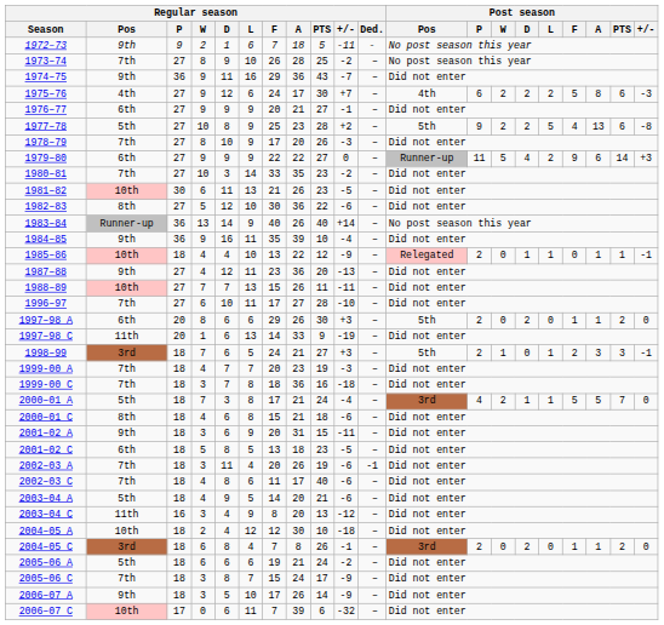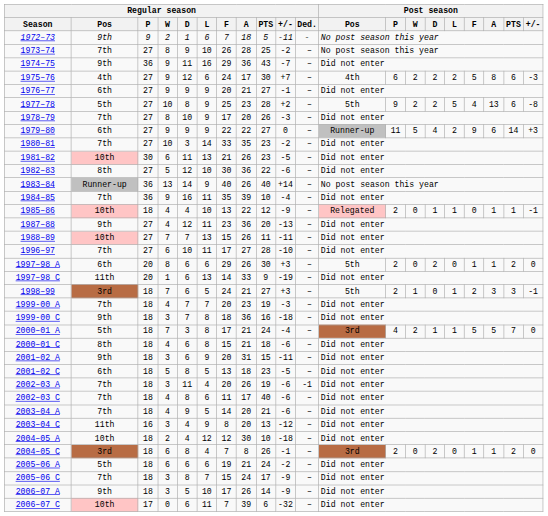 <table class="wikitable">
 <tr>
 <th colspan="11">Regular season</th>
 <th colspan="9">Post season</th>
 </tr>
 <tr>
 <th width="100">Season</th>
 <th width="100">Pos</th>
 <th width="25">P</th>
 <th width="25">W</th>
 <th width="25">D</th>
 <th width="25">L</th>
 <th width="25">F</th>
 <th width="25">A</th>
 <th width="25">PTS</th>
 <th width="25">+/-</th>
 <th width="25">Ded.</th>
 <th width="100">Pos</th>
 <th width="25">P</th>
 <th width="25">W</th>
 <th width="25">D</th>
 <th width="25">L</th>
 <th width="25">F</th>
 <th width="25">A</th>
 <th width="25">PTS</th>
 <th width="25">+/-</th>
 </tr>
 <tr>
 <td align="center"><a href='#'><em>1972–73</em></a></td>
 <td align="center"><em>9th</em></td>
 <td align="center"><em>9</em></td>
 <td align="center"><em>2</em></td>
 <td align="center"><em>1</em></td>
 <td align="center"><em>6</em></td>
 <td align="center"><em>7</em></td>
 <td align="center"><em>18</em></td>
 <td align="center"><em>5</em></td>
 <td align="center"><em>-11</em></td>
 <td align="center"><em>-</em></td>
 <td colspan="9"><em>No post season this year</em></td>
 </tr>
 <tr>
 <td align="center"><a href='#'>1973–74</a></td>
 <td align="center">7th</td>
 <td align="center">27</td>
 <td align="center">8</td>
 <td align="center">9</td>
 <td align="center">10</td>
 <td align="center">26</td>
 <td align="center">28</td>
 <td align="center">25</td>
 <td align="center">-2</td>
 <td align="center"> –</td>
 <td colspan="9">No post season this year</td>
 </tr>
 <tr>
 <td align="center"><a href='#'>1974–75</a></td>
 <td align="center">9th</td>
 <td align="center">36</td>
 <td align="center">9</td>
 <td align="center">11</td>
 <td align="center">16</td>
 <td align="center">29</td>
 <td align="center">36</td>
 <td align="center">43</td>
 <td align="center">-7</td>
 <td align="center"> –</td>
 <td colspan="9">Did not enter</td>
 </tr>
 <tr>
 <td align="center"><a href='#'>1975–76</a></td>
 <td align="center">4th</td>
 <td align="center">27</td>
 <td align="center">9</td>
 <td align="center">12</td>
 <td align="center">6</td>
 <td align="center">24</td>
 <td align="center">17</td>
 <td align="center">30</td>
 <td align="center">+7</td>
 <td align="center"> –</td>
 <td align="center">4th</td>
 <td align="center">6</td>
 <td align="center">2</td>
 <td align="center">2</td>
 <td align="center">2</td>
 <td align="center">5</td>
 <td align="center">8</td>
 <td align="center">6</td>
 <td align="center">-3</td>
 </tr>
 <tr>
 <td align="center"><a href='#'>1976–77</a></td>
 <td align="center">6th</td>
 <td align="center">27</td>
 <td align="center">9</td>
 <td align="center">9</td>
 <td align="center">9</td>
 <td align="center">20</td>
 <td align="center">21</td>
 <td align="center">27</td>
 <td align="center">-1</td>
 <td align="center"> –</td>
 <td colspan="9">Did not enter</td>
 </tr>
 <tr>
 <td align="center"><a href='#'>1977–78</a></td>
 <td align="center">5th</td>
 <td align="center">27</td>
 <td align="center">10</td>
 <td align="center">8</td>
 <td align="center">9</td>
 <td align="center">25</td>
 <td align="center">23</td>
 <td align="center">28</td>
 <td align="center">+2</td>
 <td align="center"> –</td>
 <td align="center">5th</td>
 <td align="center">9</td>
 <td align="center">2</td>
 <td align="center">2</td>
 <td align="center">5</td>
 <td align="center">4</td>
 <td align="center">13</td>
 <td align="center">6</td>
 <td align="center">-8</td>
 </tr>
 <tr>
 <td align="center"><a href='#'>1978–79</a></td>
 <td align="center">7th</td>
 <td align="center">27</td>
 <td align="center">8</td>
 <td align="center">10</td>
 <td align="center">9</td>
 <td align="center">17</td>
 <td align="center">20</td>
 <td align="center">26</td>
 <td align="center">-3</td>
 <td align="center"> –</td>
 <td colspan="9">Did not enter</td>
 </tr>
 <tr>
 <td align="center"><a href='#'>1979–80</a></td>
 <td align="center">6th</td>
 <td align="center">27</td>
 <td align="center">9</td>
 <td align="center">9</td>
 <td align="center">9</td>
 <td align="center">22</td>
 <td align="center">22</td>
 <td align="center">27</td>
 <td align="center">0</td>
 <td align="center"> –</td>
 <td align="center" bgcolor="silver">Runner-up</td>
 <td align="center">11</td>
 <td align="center">5</td>
 <td align="center">4</td>
 <td align="center">2</td>
 <td align="center">9</td>
 <td align="center">6</td>
 <td align="center">14</td>
 <td align="center">+3</td>
 </tr>
 <tr>
 <td align="center"><a href='#'>1980–81</a></td>
 <td align="center">7th</td>
 <td align="center">27</td>
 <td align="center">10</td>
 <td align="center">3</td>
 <td align="center">14</td>
 <td align="center">33</td>
 <td align="center">35</td>
 <td align="center">23</td>
 <td align="center">-2</td>
 <td align="center"> –</td>
 <td colspan="9">Did not enter</td>
 </tr>
 <tr>
 <td align="center"><a href='#'>1981–82</a></td>
 <td align="center" bgcolor="FFC5C5">10th</td>
 <td align="center">30</td>
 <td align="center">6</td>
 <td align="center">11</td>
 <td align="center">13</td>
 <td align="center">21</td>
 <td align="center">26</td>
 <td align="center">23</td>
 <td align="center">-5</td>
 <td align="center"> –</td>
 <td colspan="9">Did not enter</td>
 </tr>
 <tr>
 <td align="center"><a href='#'>1982–83</a></td>
 <td align="center">8th</td>
 <td align="center">27</td>
 <td align="center">5</td>
 <td align="center">12</td>
 <td align="center">10</td>
 <td align="center">30</td>
 <td align="center">36</td>
 <td align="center">22</td>
 <td align="center">-6</td>
 <td align="center"> –</td>
 <td colspan="9">Did not enter</td>
 </tr>
 <tr>
 <td align="center"><a href='#'>1983–84</a></td>
 <td align="center" bgcolor="silver">Runner-up</td>
 <td align="center">36</td>
 <td align="center">13</td>
 <td align="center">14</td>
 <td align="center">9</td>
 <td align="center">40</td>
 <td align="center">26</td>
 <td align="center">40</td>
 <td align="center">+14</td>
 <td align="center"> –</td>
 <td colspan="9">No post season this year</td>
 </tr>
 <tr>
 <td align="center"><a href='#'>1984–85</a></td>
-<td align="center">9th</td>
+<td align="center">7th</td>
 <td align="center">36</td>
 <td align="center">9</td>
 <td align="center">16</td>
 <td align="center">11</td>
 <td align="center">35</td>
 <td align="center">39</td>
 <td align="center">10</td>
 <td align="center">-4</td>
 <td align="center"> –</td>
 <td colspan="9">Did not enter</td>
 </tr>
 <tr>
 <td align="center"><a href='#'>1985–86</a></td>
 <td align="center" bgcolor="FFC5C5">10th</td>
 <td align="center">18</td>
 <td align="center">4</td>
 <td align="center">4</td>
 <td align="center">10</td>
 <td align="center">13</td>
 <td align="center">22</td>
 <td align="center">12</td>
 <td align="center">-9</td>
 <td align="center"> –</td>
 <td align="center" bgcolor="FFC5C5">Relegated</td>
 <td align="center">2</td>
 <td align="center">0</td>
 <td align="center">1</td>
 <td align="center">1</td>
 <td align="center">0</td>
 <td align="center">1</td>
 <td align="center">1</td>
 <td align="center">-1</td>
 </tr>
 <tr>
 <td align="center"><a href='#'>1987–88</a></td>
 <td align="center">9th</td>
 <td align="center">27</td>
 <td align="center">4</td>
 <td align="center">12</td>
 <td align="center">11</td>
 <td align="center">23</td>
 <td align="center">36</td>
 <td align="center">20</td>
 <td align="center">-13</td>
 <td align="center"> –</td>
 <td colspan="9">Did not enter</td>
 </tr>
 <tr>
 <td align="center"><a href='#'>1988–89</a></td>
 <td align="center" bgcolor="FFC5C5">10th</td>
 <td align="center">27</td>
 <td align="center">7</td>
 <td align="center">7</td>
 <td align="center">13</td>
 <td align="center">15</td>
 <td align="center">26</td>
 <td align="center">11</td>
 <td align="center">-11</td>
 <td align="center"> –</td>
 <td colspan="9">Did not enter</td>
 </tr>
 <tr>
 <td align="center"><a href='#'>1996–97</a></td>
 <td align="center">7th</td>
 <td align="center">27</td>
 <td align="center">6</td>
 <td align="center">10</td>
 <td align="center">11</td>
 <td align="center">17</td>
 <td align="center">27</td>
 <td align="center">28</td>
 <td align="center">-10</td>
 <td align="center"> –</td>
 <td colspan="9">Did not enter</td>
 </tr>
 <tr>
 <td align="center"><a href='#'>1997–98 A</a></td>
 <td align="center">6th</td>
 <td align="center">20</td>
 <td align="center">8</td>
 <td align="center">6</td>
 <td align="center">6</td>
 <td align="center">29</td>
 <td align="center">26</td>
 <td align="center">30</td>
 <td align="center">+3</td>
 <td align="center"> –</td>
 <td align="center">5th</td>
 <td align="center">2</td>
 <td align="center">0</td>
 <td align="center">2</td>
 <td align="center">0</td>
 <td align="center">1</td>
 <td align="center">1</td>
 <td align="center">2</td>
 <td align="center">0</td>
 </tr>
 <tr>
 <td align="center"><a href='#'>1997–98 C</a></td>
 <td align="center">11th</td>
 <td align="center">20</td>
 <td align="center">1</td>
 <td align="center">6</td>
 <td align="center">13</td>
 <td align="center">14</td>
 <td align="center">33</td>
 <td align="center">9</td>
 <td align="center">-19</td>
 <td align="center"> –</td>
 <td colspan="9">Did not enter</td>
 </tr>
 <tr>
 <td align="center"><a href='#'>1998–99</a></td>
 <td align="center" bgcolor="B86C44">3rd</td>
 <td align="center">18</td>
 <td align="center">7</td>
 <td align="center">6</td>
 <td align="center">5</td>
 <td align="center">24</td>
 <td align="center">21</td>
 <td align="center">27</td>
 <td align="center">+3</td>
 <td align="center"> –</td>
 <td align="center">5th</td>
 <td align="center">2</td>
 <td align="center">1</td>
 <td align="center">0</td>
 <td align="center">1</td>
 <td align="center">2</td>
 <td align="center">3</td>
 <td align="center">3</td>
 <td align="center">-1</td>
 </tr>
 <tr>
 <td align="center"><a href='#'>1999-00 A</a></td>
 <td align="center">7th</td>
 <td align="center">18</td>
 <td align="center">4</td>
 <td align="center">7</td>
 <td align="center">7</td>
 <td align="center">20</td>
 <td align="center">23</td>
 <td align="center">19</td>
 <td align="center">-3</td>
 <td align="center"> –</td>
 <td colspan="9">Did not enter</td>
 </tr>
 <tr>
 <td align="center"><a href='#'>1999-00 C</a></td>
-<td align="center">7th</td>
+<td align="center">9th</td>
 <td align="center">18</td>
 <td align="center">3</td>
 <td align="center">7</td>
 <td align="center">8</td>
 <td align="center">18</td>
 <td align="center">36</td>
 <td align="center">16</td>
 <td align="center">-18</td>
 <td align="center"> –</td>
 <td colspan="9">Did not enter</td>
 </tr>
 <tr>
 <td align="center"><a href='#'>2000–01 A</a></td>
 <td align="center">5th</td>
 <td align="center">18</td>
 <td align="center">7</td>
 <td align="center">3</td>
 <td align="center">8</td>
 <td align="center">17</td>
 <td align="center">21</td>
 <td align="center">24</td>
 <td align="center">-4</td>
 <td align="center"> –</td>
 <td align="center" bgcolor="B86C44">3rd</td>
 <td align="center">4</td>
 <td align="center">2</td>
 <td align="center">1</td>
 <td align="center">1</td>
 <td align="center">5</td>
 <td align="center">5</td>
 <td align="center">7</td>
 <td align="center">0</td>
 </tr>
 <tr>
 <td align="center"><a href='#'>2000–01 C</a></td>
 <td align="center">8th</td>
 <td align="center">18</td>
 <td align="center">4</td>
 <td align="center">6</td>
 <td align="center">8</td>
 <td align="center">15</td>
 <td align="center">21</td>
 <td align="center">18</td>
 <td align="center">-6</td>
 <td align="center"> –</td>
 <td colspan="9">Did not enter</td>
 </tr>
 <tr>
 <td align="center"><a href='#'>2001–02 A</a></td>
 <td align="center">9th</td>
 <td align="center">18</td>
 <td align="center">3</td>
 <td align="center">6</td>
 <td align="center">9</td>
 <td align="center">20</td>
 <td align="center">31</td>
 <td align="center">15</td>
 <td align="center">-11</td>
 <td align="center"> –</td>
 <td colspan="9">Did not enter</td>
 </tr>
 <tr>
 <td align="center"><a href='#'>2001–02 C</a></td>
 <td align="center">6th</td>
 <td align="center">18</td>
 <td align="center">5</td>
 <td align="center">8</td>
 <td align="center">5</td>
 <td align="center">13</td>
 <td align="center">18</td>
 <td align="center">23</td>
 <td align="center">-5</td>
 <td align="center"> –</td>
 <td colspan="9">Did not enter</td>
 </tr>
 <tr>
 <td align="center"><a href='#'>2002–03 A</a></td>
 <td align="center">7th</td>
 <td align="center">18</td>
 <td align="center">3</td>
 <td align="center">11</td>
 <td align="center">4</td>
 <td align="center">20</td>
 <td align="center">26</td>
 <td align="center">19</td>
 <td align="center">-6</td>
 <td align="center">-1</td>
 <td colspan="9">Did not enter</td>
 </tr>
 <tr>
 <td align="center"><a href='#'>2002–03 C</a></td>
 <td align="center">7th</td>
 <td align="center">18</td>
 <td align="center">4</td>
 <td align="center">8</td>
 <td align="center">6</td>
 <td align="center">11</td>
 <td align="center">17</td>
 <td align="center">40</td>
 <td align="center">-6</td>
 <td align="center"> –</td>
 <td colspan="9">Did not enter</td>
 </tr>
 <tr>
 <td align="center"><a href='#'>2003–04 A</a></td>
-<td align="center">5th</td>
+<td align="center">7th</td>
 <td align="center">18</td>
 <td align="center">4</td>
 <td align="center">9</td>
 <td align="center">5</td>
 <td align="center">14</td>
 <td align="center">20</td>
 <td align="center">21</td>
 <td align="center">-6</td>
 <td align="center"> –</td>
 <td colspan="9">Did not enter</td>
 </tr>
 <tr>
 <td align="center"><a href='#'>2003–04 C</a></td>
 <td align="center">11th</td>
 <td align="center">16</td>
 <td align="center">3</td>
 <td align="center">4</td>
 <td align="center">9</td>
 <td align="center">8</td>
 <td align="center">20</td>
 <td align="center">13</td>
 <td align="center">-12</td>
 <td align="center"> –</td>
 <td colspan="9">Did not enter</td>
 </tr>
 <tr>
 <td align="center"><a href='#'>2004–05 A</a></td>
 <td align="center">10th</td>
 <td align="center">18</td>
 <td align="center">2</td>
 <td align="center">4</td>
 <td align="center">12</td>
 <td align="center">12</td>
 <td align="center">30</td>
 <td align="center">10</td>
 <td align="center">-18</td>
 <td align="center"> –</td>
 <td colspan="9">Did not enter</td>
 </tr>
 <tr>
 <td align="center"><a href='#'>2004–05 C</a></td>
 <td align="center" bgcolor="B86C44">3rd</td>
 <td align="center">18</td>
 <td align="center">6</td>
 <td align="center">8</td>
 <td align="center">4</td>
 <td align="center">7</td>
 <td align="center">8</td>
 <td align="center">26</td>
 <td align="center">-1</td>
 <td align="center"> –</td>
 <td align="center" bgcolor="B86C44">3rd</td>
 <td align="center">2</td>
 <td align="center">0</td>
 <td align="center">2</td>
 <td align="center">0</td>
 <td align="center">1</td>
 <td align="center">1</td>
 <td align="center">2</td>
 <td align="center">0</td>
 </tr>
 <tr>
 <td align="center"><a href='#'>2005–06 A</a></td>
 <td align="center">5th</td>
 <td align="center">18</td>
 <td align="center">6</td>
 <td align="center">6</td>
 <td align="center">6</td>
 <td align="center">19</td>
 <td align="center">21</td>
 <td align="center">24</td>
 <td align="center">-2</td>
 <td align="center"> –</td>
 <td colspan="9">Did not enter</td>
 </tr>
 <tr>
 <td align="center"><a href='#'>2005–06 C</a></td>
 <td align="center">7th</td>
 <td align="center">18</td>
 <td align="center">3</td>
 <td align="center">8</td>
 <td align="center">7</td>
 <td align="center">15</td>
 <td align="center">24</td>
 <td align="center">17</td>
 <td align="center">-9</td>
 <td align="center"> –</td>
 <td colspan="9">Did not enter</td>
 </tr>
 <tr>
 <td align="center"><a href='#'>2006–07 A</a></td>
 <td align="center">9th</td>
 <td align="center">18</td>
 <td align="center">3</td>
 <td align="center">5</td>
 <td align="center">10</td>
 <td align="center">17</td>
 <td align="center">26</td>
 <td align="center">14</td>
 <td align="center">-9</td>
 <td align="center"> –</td>
 <td colspan="9">Did not enter</td>
 </tr>
 <tr>
 <td align="center"><a href='#'>2006–07 C</a></td>
 <td align="center" bgcolor="FFC5C5">10th</td>
 <td align="center">17</td>
 <td align="center">0</td>
 <td align="center">6</td>
 <td align="center">11</td>
 <td align="center">7</td>
 <td align="center">39</td>
 <td align="center">6</td>
 <td align="center">-32</td>
 <td align="center"> –</td>
 <td colspan="9">Did not enter</td>
 </tr>
 </table>
